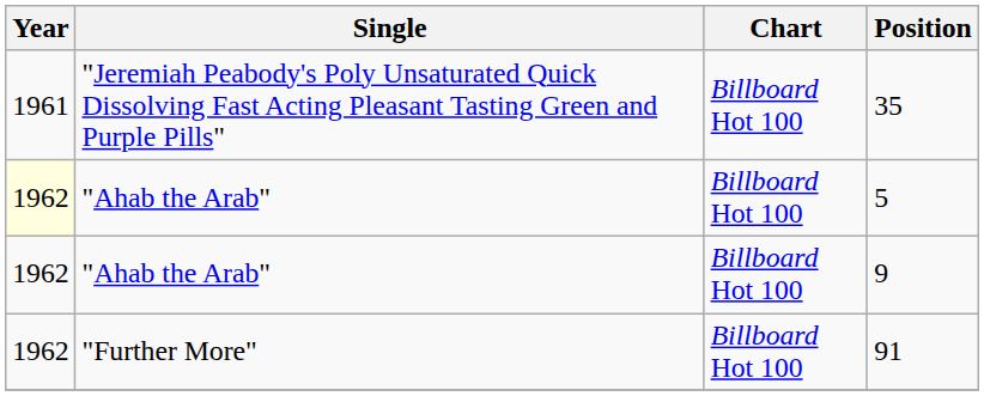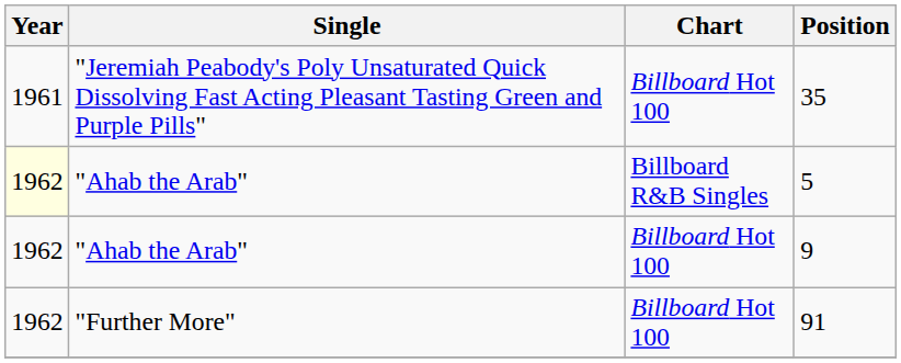 <table class=wikitable width="550px">
 <tr>
 <th align="left">Year</th>
 <th align="left">Single</th>
 <th align="left">Chart</th>
 <th align="left">Position</th>
 </tr>
 <tr>
 <td align="left">1961</td>
 <td align="left">"<a href='#'>Jeremiah Peabody's Poly Unsaturated Quick Dissolving Fast Acting Pleasant Tasting Green and Purple Pills</a>"</td>
 <td align="left"><a href='#'><em>Billboard</em> Hot 100</a></td>
 <td align="left">35</td>
 </tr>
 <tr>
 <td align="left" style="background: lightyellow;">1962</td>
 <td align="left">"<a href='#'>Ahab the Arab</a>"</td>
-<td align="left"><a href='#'><em>Billboard</em> Hot 100</a></td>
+<td align="left"><a href='#'>Billboard R&B Singles</a></td>
 <td align="left">5</td>
 </tr>
 <tr>
 <td align="left">1962</td>
 <td align="left">"<a href='#'>Ahab the Arab</a>"</td>
 <td align="left"><a href='#'><em>Billboard</em> Hot 100</a></td>
 <td align="left">9</td>
 </tr>
 <tr>
 <td align="left">1962</td>
 <td align="left">"Further More"</td>
 <td align="left"><a href='#'><em>Billboard</em> Hot 100</a></td>
 <td align="left">91</td>
 </tr>
 <tr>
 </tr>
 </table>
